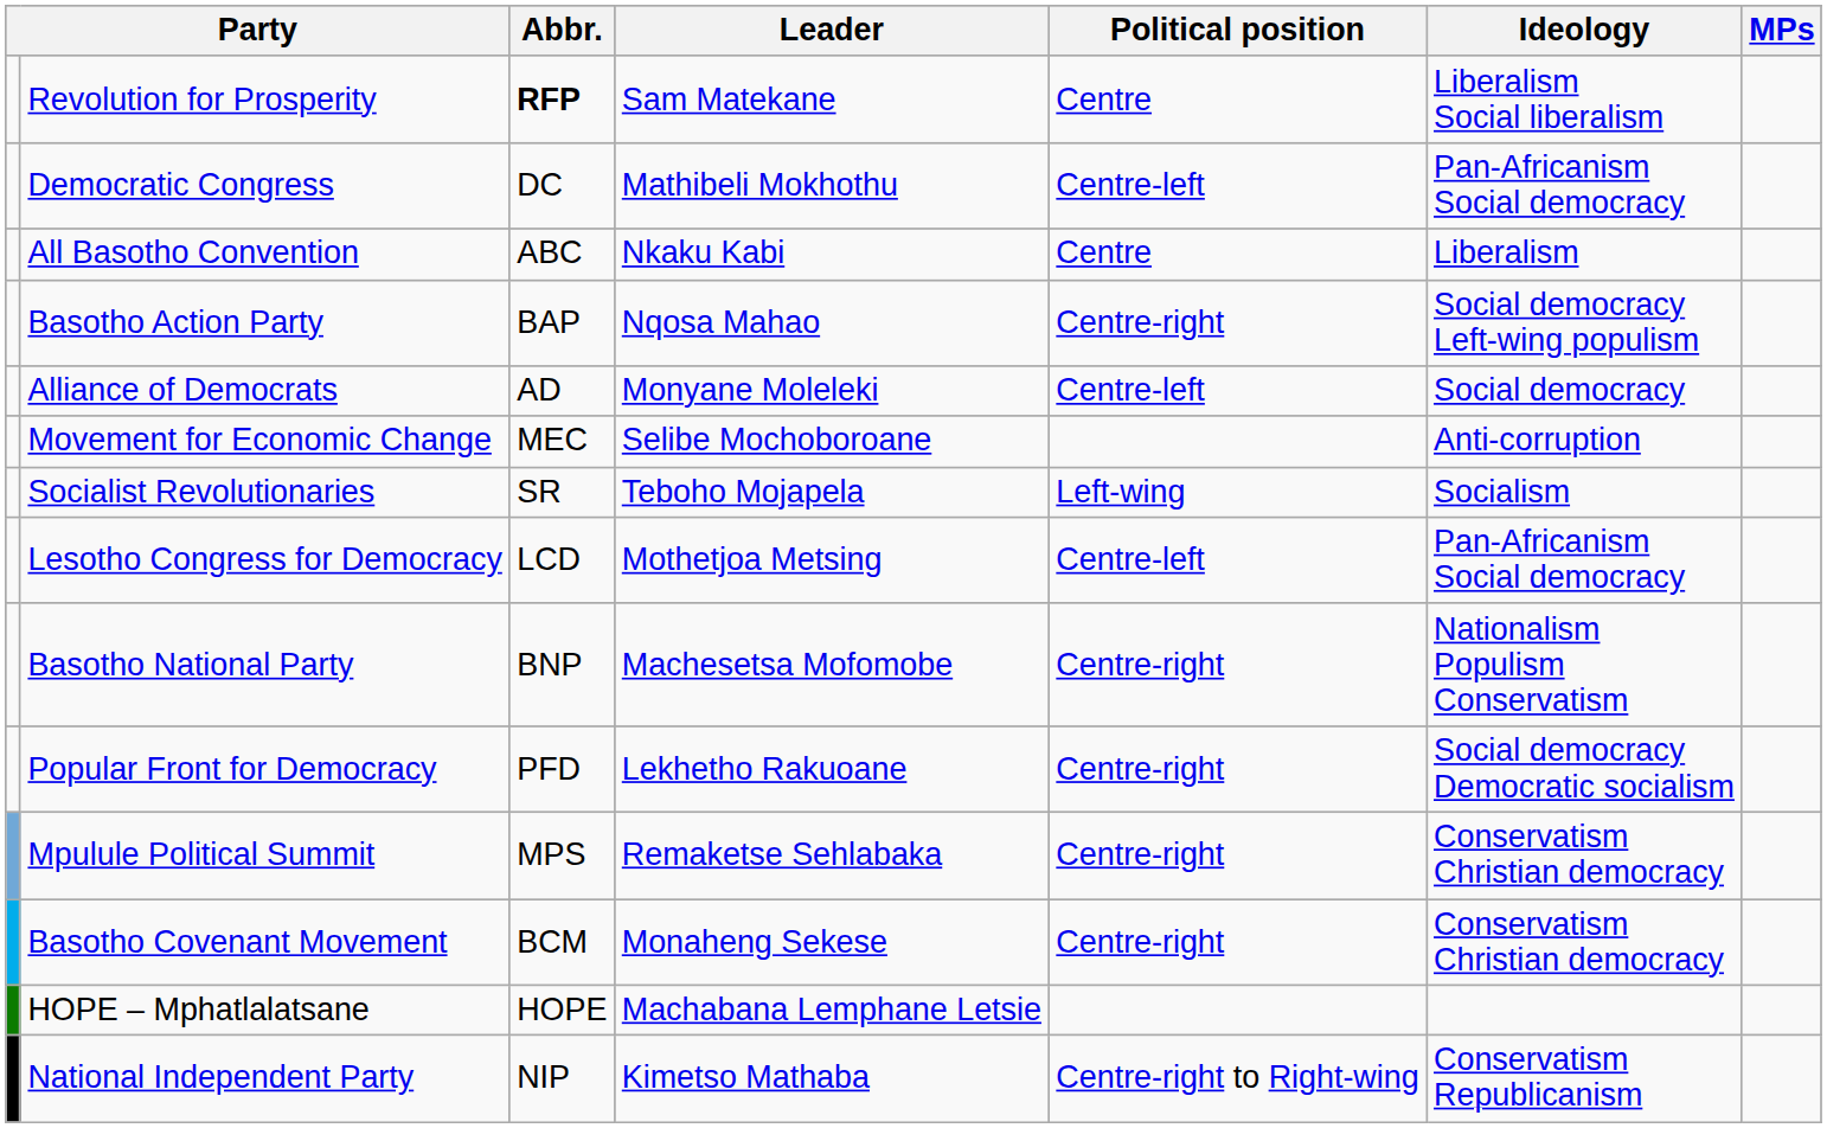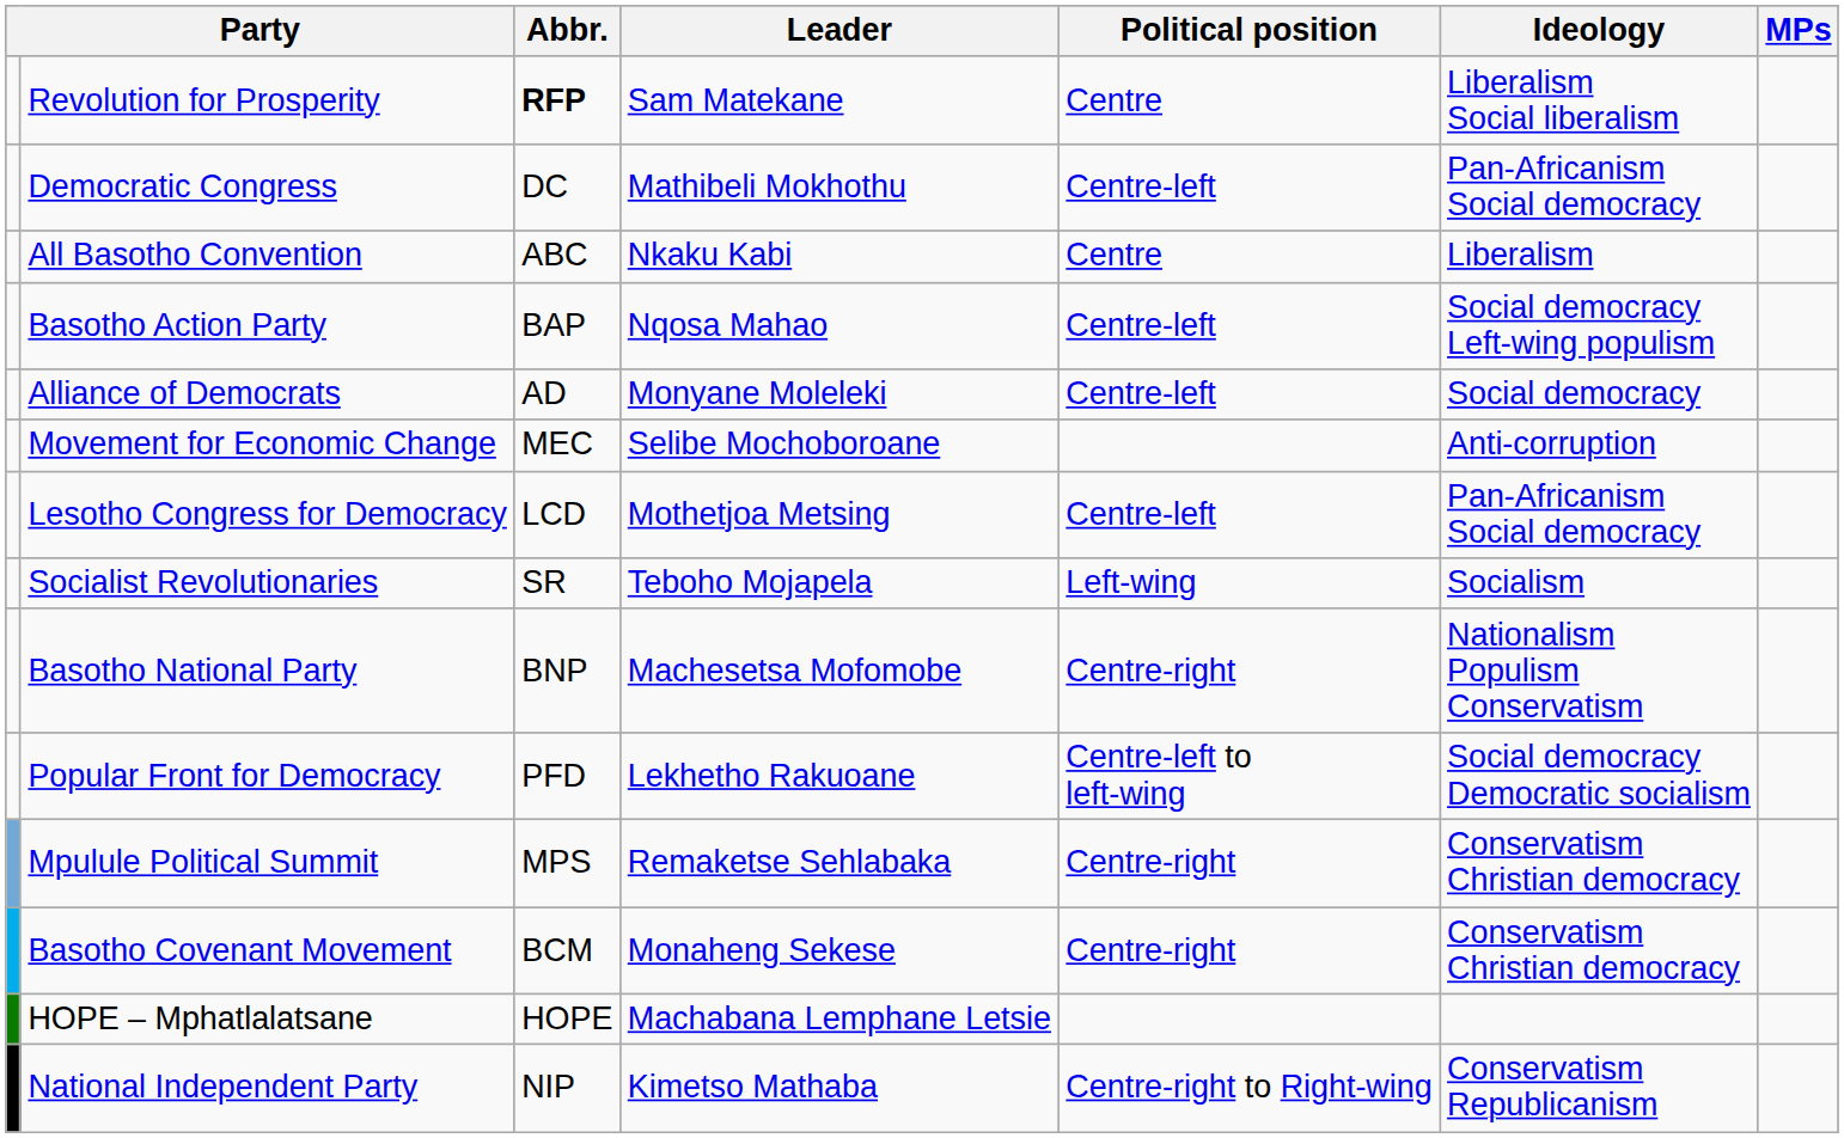 <table class=wikitable>
 <tr>
 <th colspan=2>Party</th>
 <th>Abbr.</th>
 <th>Leader</th>
 <th>Political position</th>
 <th>Ideology</th>
 <th><a href='#'>MPs</a></th>
 </tr>
 <tr>
 <td bgcolor=></td>
 <td><a href='#'>Revolution for Prosperity</a><br><small></small></td>
 <td><strong>RFP</strong></td>
 <td><a href='#'>Sam Matekane</a></td>
 <td><a href='#'>Centre</a></td>
 <td><a href='#'>Liberalism</a><br><a href='#'>Social liberalism</a></td>
 <td></td>
 </tr>
 <tr>
 <td bgcolor=></td>
 <td><a href='#'>Democratic Congress</a></td>
 <td>DC</td>
 <td><a href='#'>Mathibeli Mokhothu</a></td>
 <td><a href='#'>Centre-left</a></td>
 <td><a href='#'>Pan-Africanism</a><br><a href='#'>Social democracy</a></td>
 <td></td>
 </tr>
 <tr>
 <td bgcolor=></td>
 <td><a href='#'>All Basotho Convention</a><br><small></small></td>
 <td>ABC</td>
 <td><a href='#'>Nkaku Kabi</a></td>
 <td><a href='#'>Centre</a></td>
 <td><a href='#'>Liberalism</a></td>
 <td></td>
 </tr>
 <tr>
 <td bgcolor=></td>
 <td><a href='#'>Basotho Action Party</a></td>
 <td>BAP</td>
 <td><a href='#'>Nqosa Mahao</a></td>
-<td><a href='#'>Centre-right</a></td>
+<td><a href='#'>Centre-left</a></td>
 <td><a href='#'>Social democracy</a><br><a href='#'>Left-wing populism</a></td>
 <td></td>
 </tr>
 <tr>
 <td bgcolor=></td>
 <td><a href='#'>Alliance of Democrats</a><br><small></small></td>
 <td>AD</td>
 <td><a href='#'>Monyane Moleleki</a></td>
 <td><a href='#'>Centre-left</a></td>
 <td><a href='#'>Social democracy</a></td>
 <td></td>
 </tr>
 <tr>
 <td bgcolor=></td>
 <td><a href='#'>Movement for Economic Change</a><br><small></small></td>
 <td>MEC</td>
 <td><a href='#'>Selibe Mochoboroane</a></td>
 <td></td>
 <td><a href='#'>Anti-corruption</a></td>
 <td></td>
 </tr>
 <tr>
 <td bgcolor=></td>
+<td><a href='#'>Lesotho Congress for Democracy</a><br><small></small></td>
+<td>LCD</td>
+<td><a href='#'>Mothetjoa Metsing</a></td>
+<td><a href='#'>Centre-left</a></td>
+<td><a href='#'>Pan-Africanism</a><br><a href='#'>Social democracy</a></td>
+<td></td>
+</tr>
+<tr>
+<td bgcolor=></td>
 <td><a href='#'>Socialist Revolutionaries</a><br><small></small></td>
 <td>SR</td>
 <td><a href='#'>Teboho Mojapela</a></td>
 <td><a href='#'>Left-wing</a></td>
 <td><a href='#'>Socialism</a></td>
-<td></td>
-</tr>
-<tr>
-<td bgcolor=></td>
-<td><a href='#'>Lesotho Congress for Democracy</a><br><small></small></td>
-<td>LCD</td>
-<td><a href='#'>Mothetjoa Metsing</a></td>
-<td><a href='#'>Centre-left</a></td>
-<td><a href='#'>Pan-Africanism</a><br><a href='#'>Social democracy</a></td>
 <td></td>
 </tr>
 <tr>
 <td bgcolor=></td>
 <td><a href='#'>Basotho National Party</a></td>
 <td>BNP</td>
 <td><a href='#'>Machesetsa Mofomobe</a></td>
 <td><a href='#'>Centre-right</a></td>
 <td><a href='#'>Nationalism</a><br><a href='#'>Populism</a><br><a href='#'>Conservatism</a></td>
 <td></td>
 </tr>
 <tr>
 <td bgcolor=></td>
 <td><a href='#'>Popular Front for Democracy</a><br><small></small></td>
 <td>PFD</td>
 <td><a href='#'>Lekhetho Rakuoane</a></td>
-<td><a href='#'>Centre-right</a></td>
+<td><a href='#'>Centre-left</a> to <br><a href='#'>left-wing</a></td>
 <td><a href='#'>Social democracy</a><br><a href='#'>Democratic socialism</a></td>
 <td></td>
 </tr>
 <tr>
 <td bgcolor=#70A8D7></td>
 <td><a href='#'>Mpulule Political Summit</a></td>
 <td>MPS</td>
 <td><a href='#'>Remaketse Sehlabaka</a></td>
 <td><a href='#'>Centre-right</a></td>
 <td><a href='#'>Conservatism</a><br><a href='#'>Christian democracy</a></td>
 <td></td>
 </tr>
 <tr>
 <td bgcolor=#01ADEB></td>
 <td><a href='#'>Basotho Covenant Movement</a></td>
 <td>BCM</td>
 <td><a href='#'>Monaheng Sekese</a></td>
 <td><a href='#'>Centre-right</a></td>
 <td><a href='#'>Conservatism</a><br><a href='#'>Christian democracy</a></td>
 <td></td>
 </tr>
 <tr>
 <td bgcolor=#0B7B00></td>
 <td>HOPE – Mphatlalatsane</td>
 <td>HOPE</td>
 <td><a href='#'>Machabana Lemphane Letsie</a></td>
 <td></td>
 <td></td>
 <td></td>
 </tr>
 <tr>
 <td bgcolor=black></td>
 <td><a href='#'>National Independent Party</a></td>
 <td>NIP</td>
 <td><a href='#'>Kimetso Mathaba</a></td>
 <td><a href='#'>Centre-right</a> to <a href='#'>Right-wing</a></td>
 <td><a href='#'>Conservatism</a><br><a href='#'>Republicanism</a></td>
 <td></td>
 </tr>
 </table>
